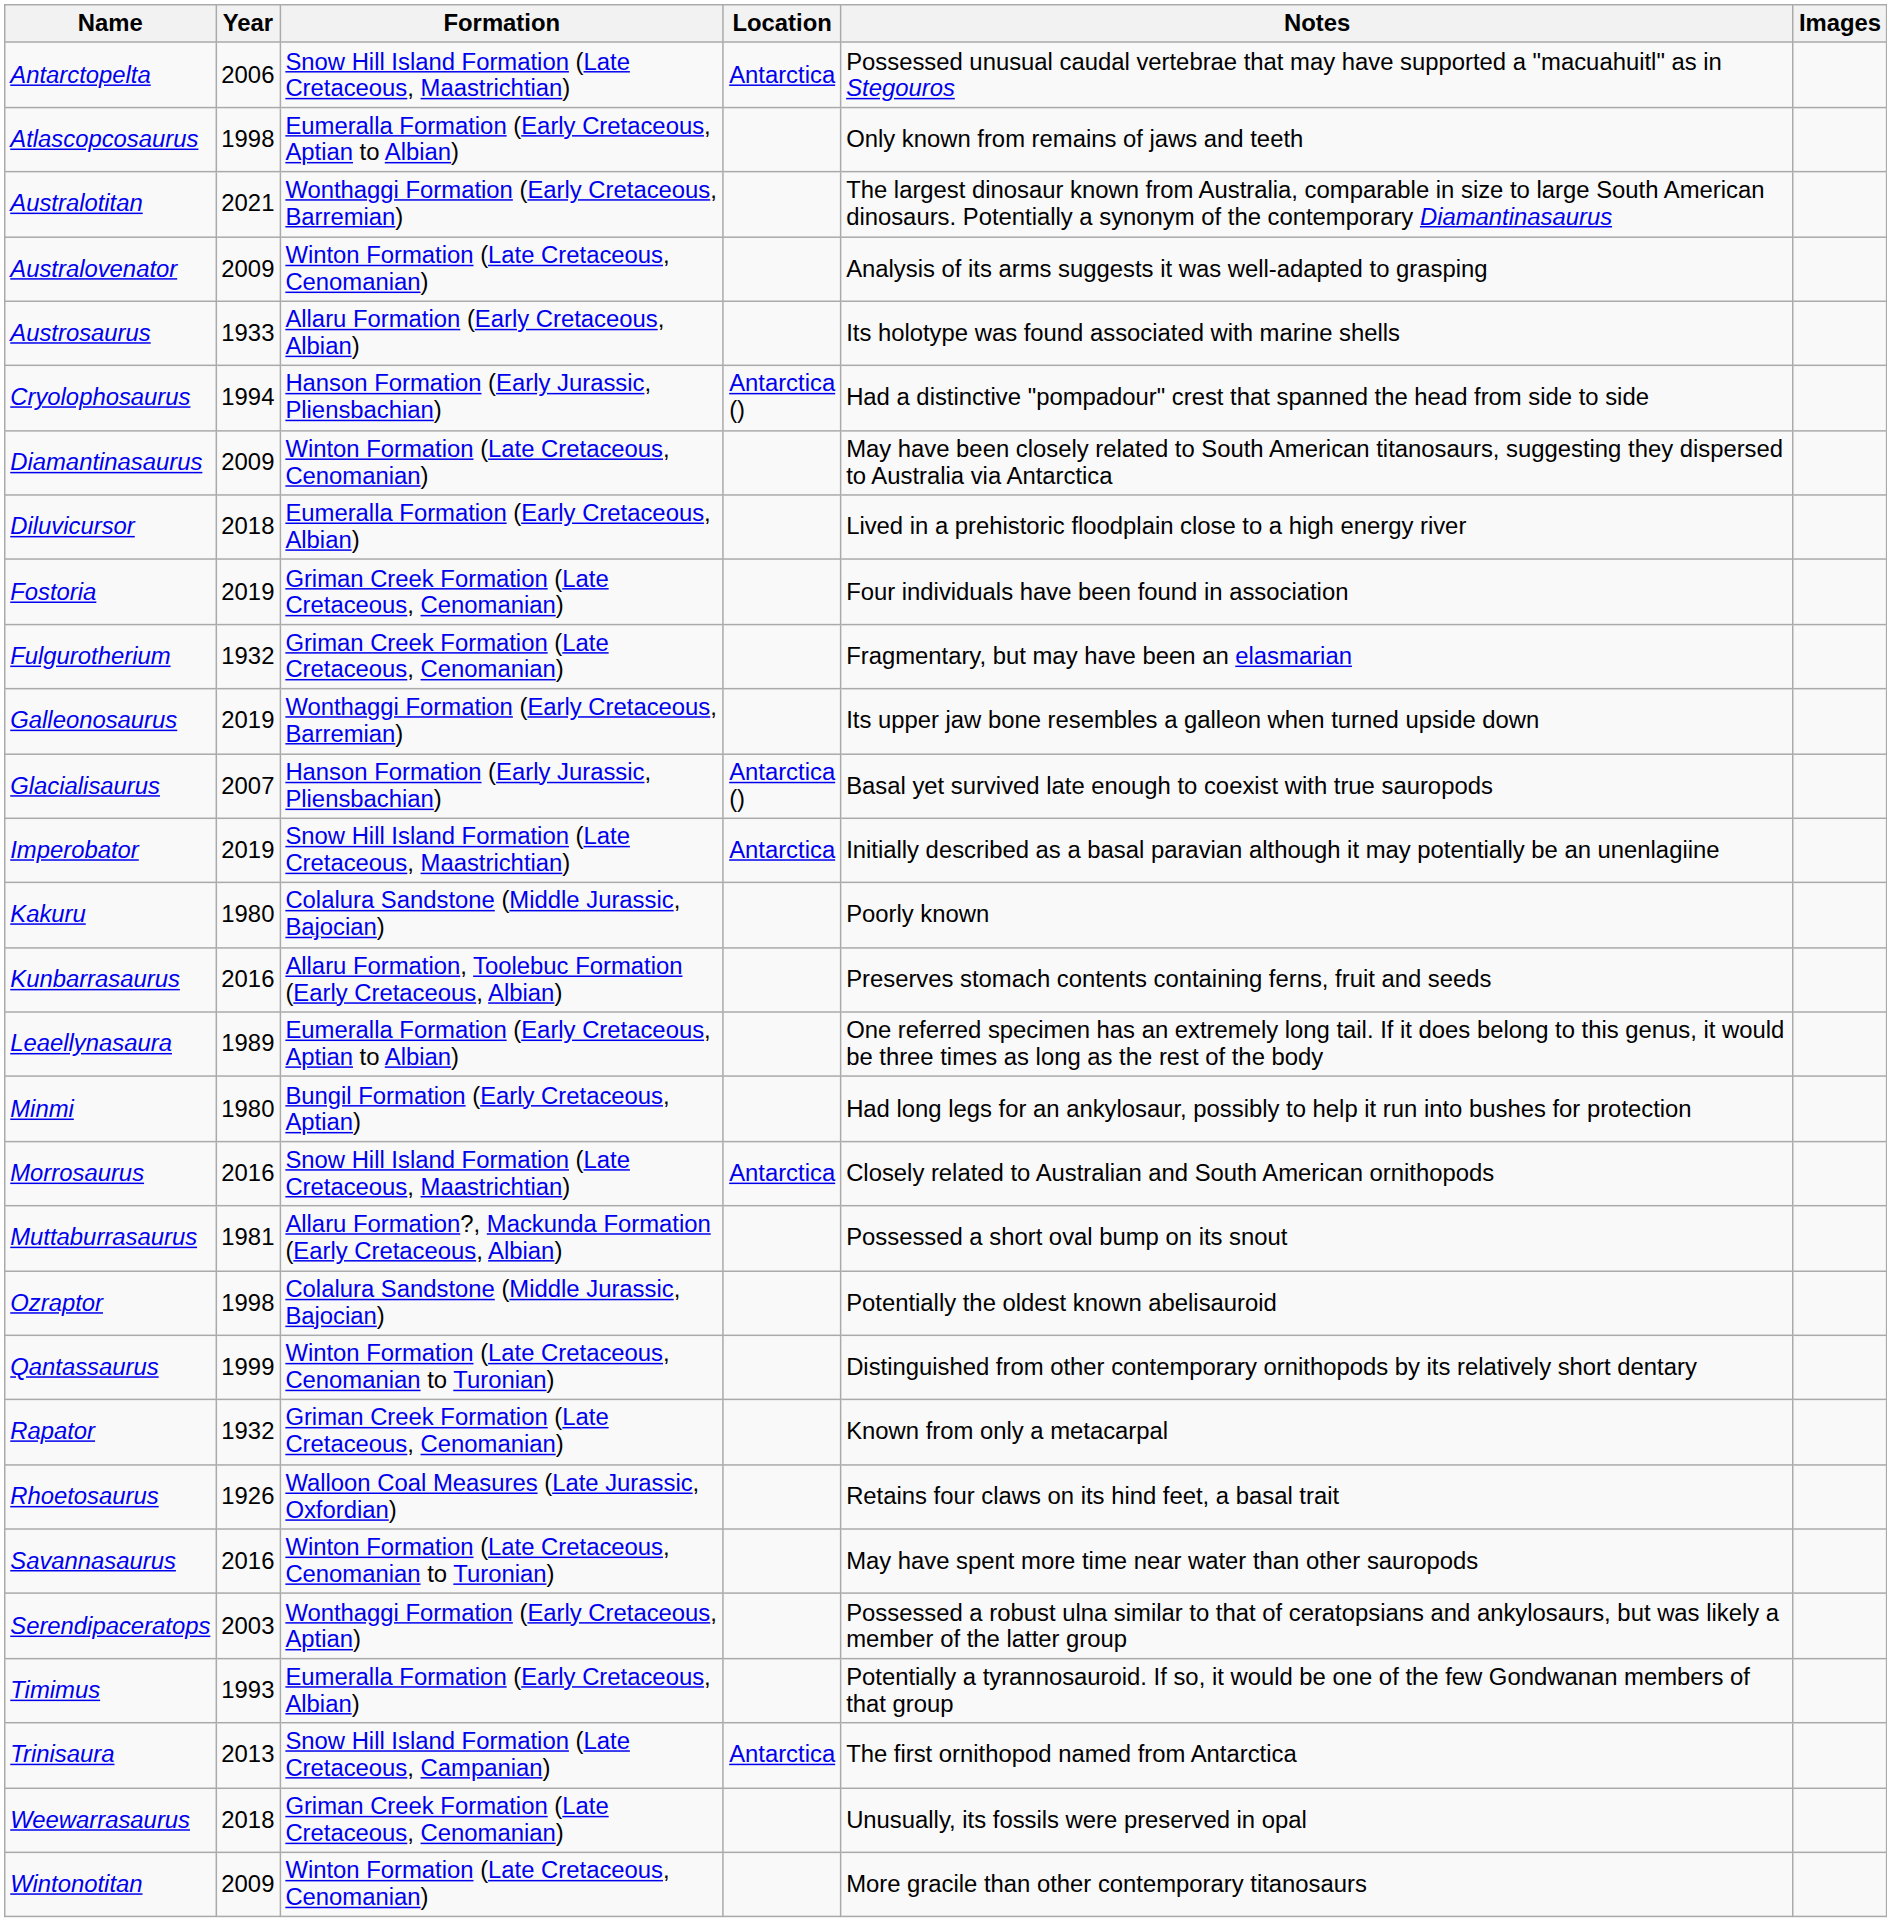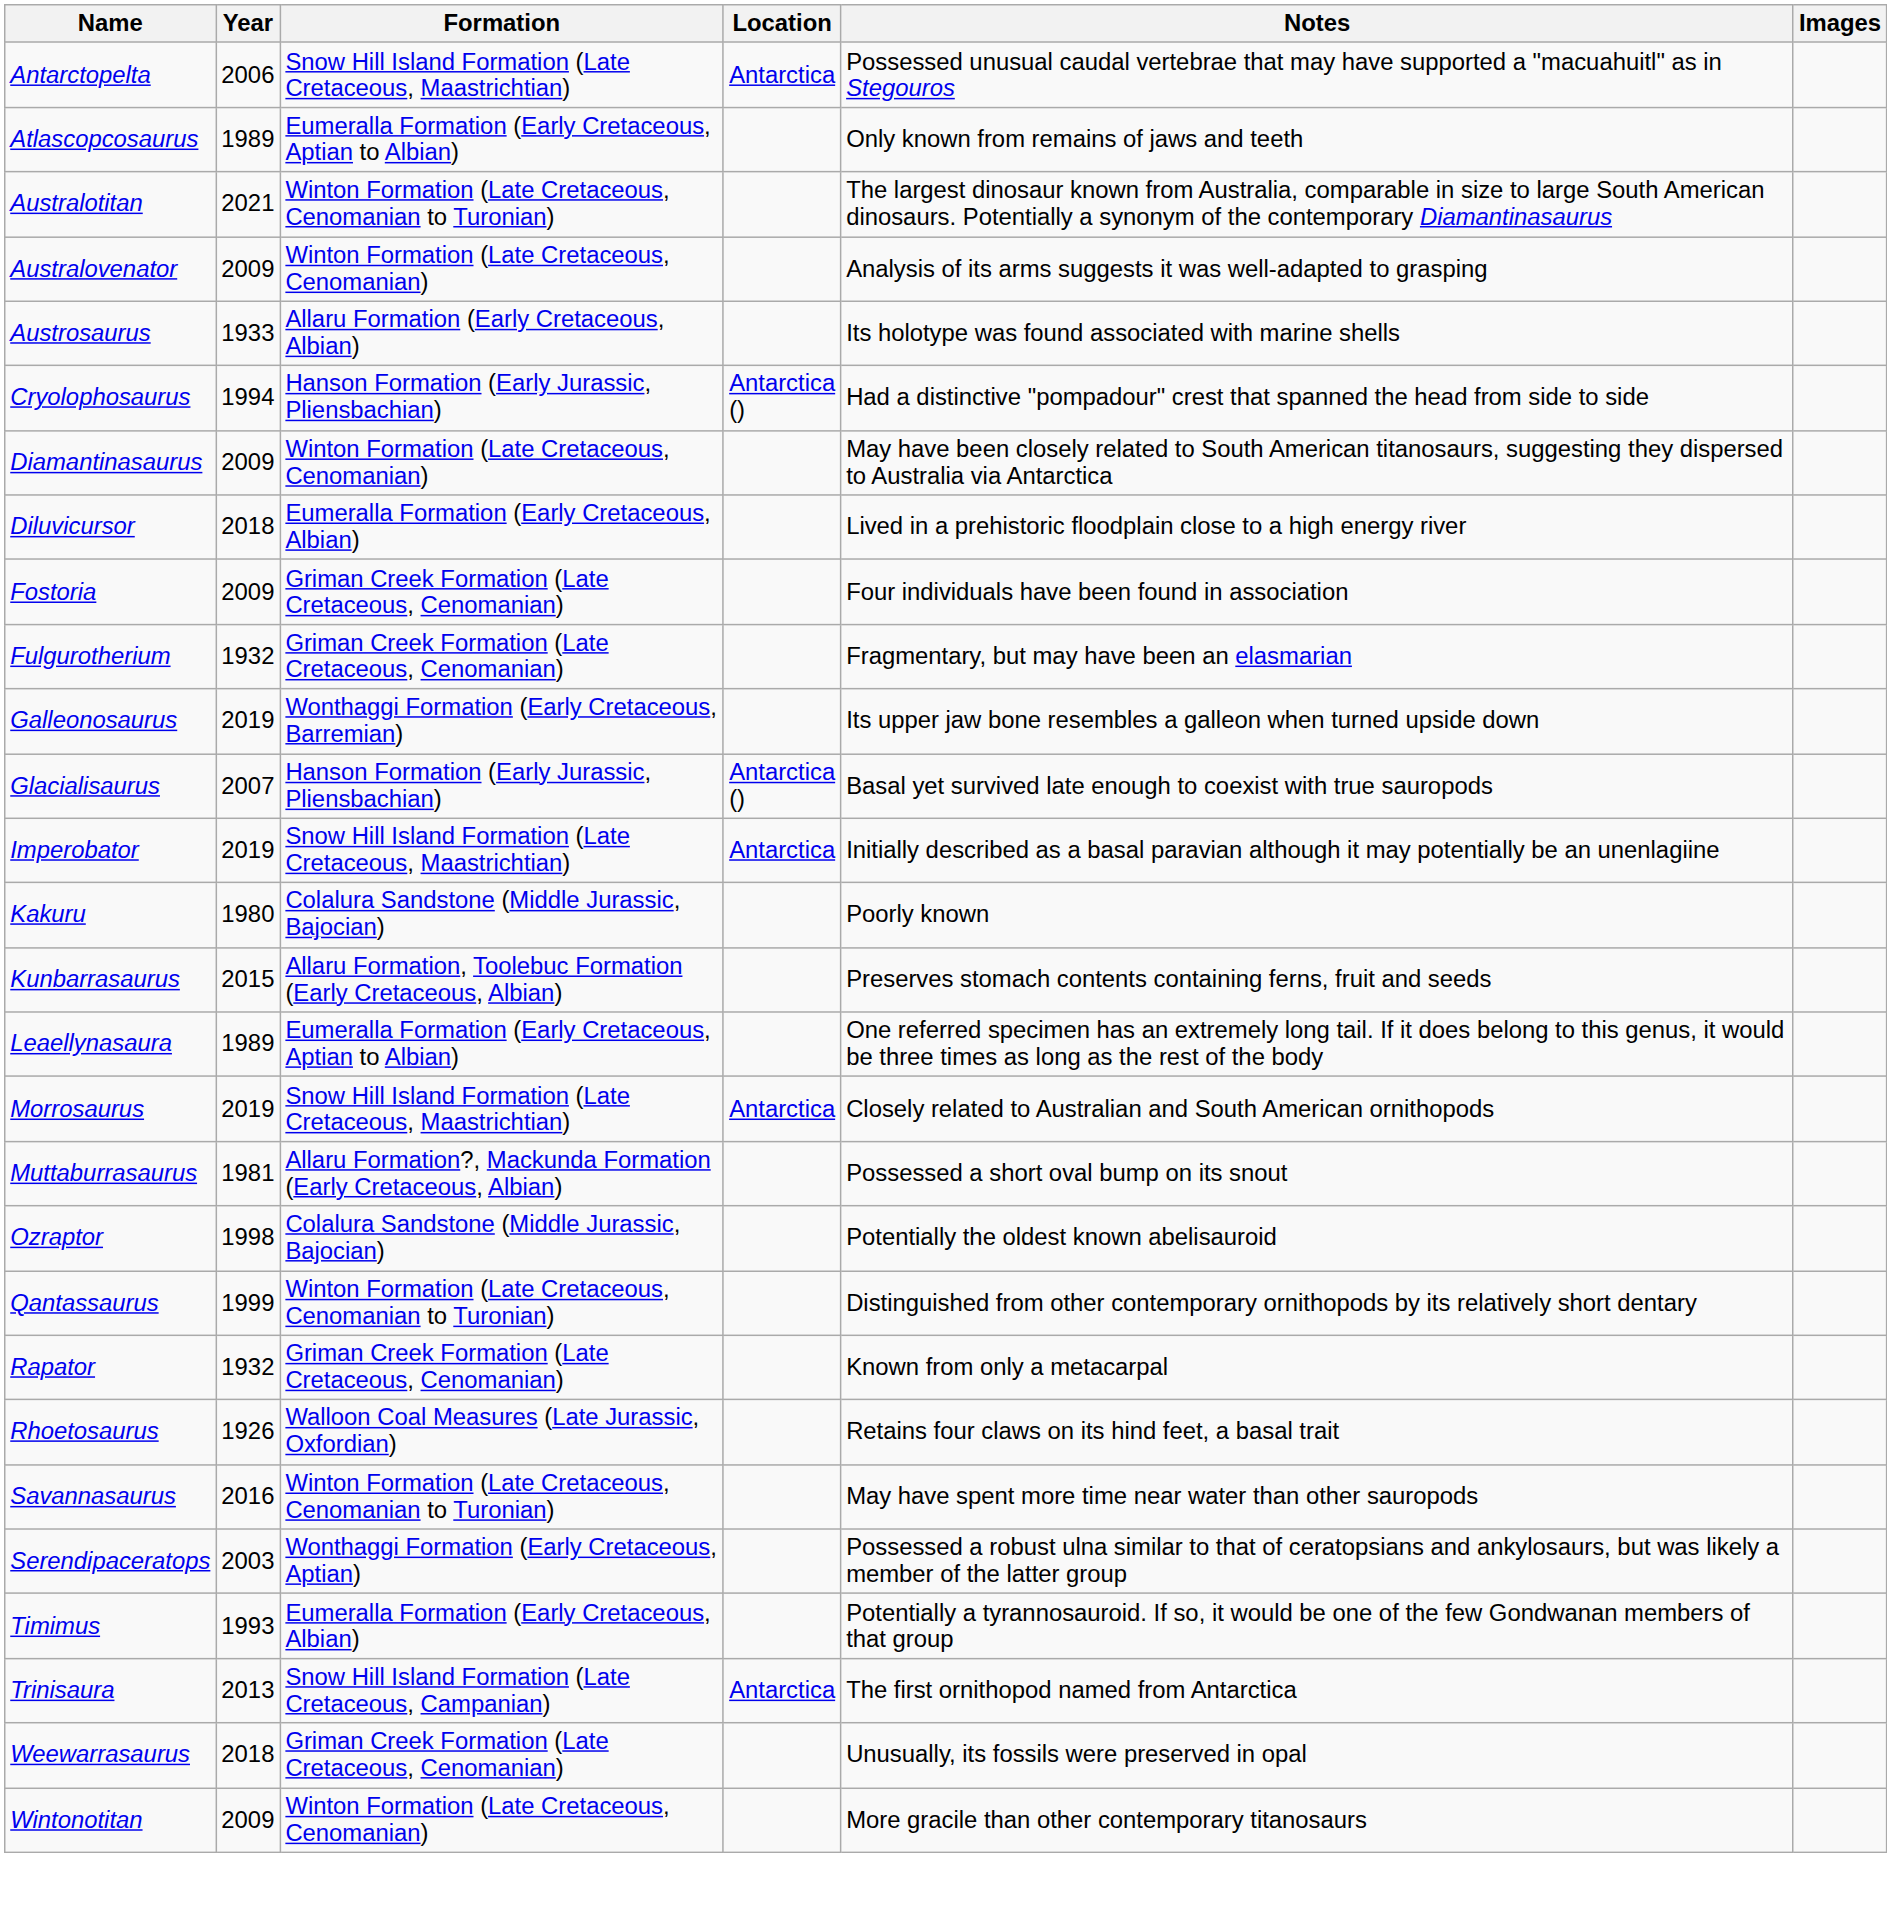 <table class="wikitable sortable" align="center" width="100%">
 <tr>
 <th>Name</th>
 <th>Year</th>
 <th>Formation</th>
 <th>Location</th>
 <th>Notes</th>
 <th>Images</th>
 </tr>
 <tr>
 <td><em><a href='#'>Antarctopelta</a></em></td>
 <td>2006</td>
 <td><a href='#'>Snow Hill Island Formation</a> (<a href='#'>Late Cretaceous</a>, <a href='#'>Maastrichtian</a>)</td>
 <td><a href='#'>Antarctica</a></td>
 <td>Possessed unusual caudal vertebrae that may have supported a "macuahuitl" as in <em><a href='#'>Stegouros</a></em></td>
 <td></td>
 </tr>
 <tr>
 <td><em><a href='#'>Atlascopcosaurus</a></em></td>
-<td>1998</td>
+<td>1989</td>
 <td><a href='#'>Eumeralla Formation</a> (<a href='#'>Early Cretaceous</a>, <a href='#'>Aptian</a> to <a href='#'>Albian</a>)</td>
 <td></td>
 <td>Only known from remains of jaws and teeth</td>
 <td></td>
 </tr>
 <tr>
 <td><em><a href='#'>Australotitan</a></em></td>
 <td>2021</td>
-<td><a href='#'>Wonthaggi Formation</a> (<a href='#'>Early Cretaceous</a>, <a href='#'>Barremian</a>)</td>
+<td><a href='#'>Winton Formation</a> (<a href='#'>Late Cretaceous</a>, <a href='#'>Cenomanian</a> to <a href='#'>Turonian</a>)</td>
 <td></td>
 <td>The largest dinosaur known from Australia, comparable in size to large South American dinosaurs. Potentially a synonym of the contemporary <em><a href='#'>Diamantinasaurus</a></em></td>
 <td></td>
 </tr>
 <tr>
 <td><em><a href='#'>Australovenator</a></em></td>
 <td>2009</td>
 <td><a href='#'>Winton Formation</a> (<a href='#'>Late Cretaceous</a>, <a href='#'>Cenomanian</a>)</td>
 <td></td>
 <td>Analysis of its arms suggests it was well-adapted to grasping</td>
 <td></td>
 </tr>
 <tr>
 <td><em><a href='#'>Austrosaurus</a></em></td>
 <td>1933</td>
 <td><a href='#'>Allaru Formation</a> (<a href='#'>Early Cretaceous</a>, <a href='#'>Albian</a>)</td>
 <td></td>
 <td>Its holotype was found associated with marine shells</td>
 <td></td>
 </tr>
 <tr>
 <td><em><a href='#'>Cryolophosaurus</a></em></td>
 <td>1994</td>
 <td><a href='#'>Hanson Formation</a> (<a href='#'>Early Jurassic</a>, <a href='#'>Pliensbachian</a>)</td>
 <td><a href='#'>Antarctica</a><br>()</td>
 <td>Had a distinctive "pompadour" crest that spanned the head from side to side</td>
 <td></td>
 </tr>
 <tr>
 <td><em><a href='#'>Diamantinasaurus</a></em></td>
 <td>2009</td>
 <td><a href='#'>Winton Formation</a> (<a href='#'>Late Cretaceous</a>, <a href='#'>Cenomanian</a>)</td>
 <td></td>
 <td>May have been closely related to South American titanosaurs, suggesting they dispersed to Australia via Antarctica</td>
 <td></td>
 </tr>
 <tr>
 <td><em><a href='#'>Diluvicursor</a></em></td>
 <td>2018</td>
 <td><a href='#'>Eumeralla Formation</a> (<a href='#'>Early Cretaceous</a>, <a href='#'>Albian</a>)</td>
 <td></td>
 <td>Lived in a prehistoric floodplain close to a high energy river</td>
 <td></td>
 </tr>
 <tr>
 <td><em><a href='#'>Fostoria</a></em></td>
-<td>2019</td>
+<td>2009</td>
 <td><a href='#'>Griman Creek Formation</a> (<a href='#'>Late Cretaceous</a>, <a href='#'>Cenomanian</a>)</td>
 <td></td>
 <td>Four individuals have been found in association</td>
 <td></td>
 </tr>
 <tr>
 <td><em><a href='#'>Fulgurotherium</a></em></td>
 <td>1932</td>
 <td><a href='#'>Griman Creek Formation</a> (<a href='#'>Late Cretaceous</a>, <a href='#'>Cenomanian</a>)</td>
 <td></td>
 <td>Fragmentary, but may have been an <a href='#'>elasmarian</a></td>
 <td></td>
 </tr>
 <tr>
 <td><em><a href='#'>Galleonosaurus</a></em></td>
 <td>2019</td>
 <td><a href='#'>Wonthaggi Formation</a> (<a href='#'>Early Cretaceous</a>, <a href='#'>Barremian</a>)</td>
 <td></td>
 <td>Its upper jaw bone resembles a galleon when turned upside down</td>
 <td></td>
 </tr>
 <tr>
 <td><em><a href='#'>Glacialisaurus</a></em></td>
 <td>2007</td>
 <td><a href='#'>Hanson Formation</a> (<a href='#'>Early Jurassic</a>, <a href='#'>Pliensbachian</a>)</td>
 <td><a href='#'>Antarctica</a><br>()</td>
 <td>Basal yet survived late enough to coexist with true sauropods</td>
 <td></td>
 </tr>
 <tr>
 <td><em><a href='#'>Imperobator</a></em></td>
 <td>2019</td>
 <td><a href='#'>Snow Hill Island Formation</a> (<a href='#'>Late Cretaceous</a>, <a href='#'>Maastrichtian</a>)</td>
 <td><a href='#'>Antarctica</a></td>
 <td>Initially described as a basal paravian although it may potentially be an unenlagiine</td>
 <td></td>
 </tr>
 <tr>
 <td><em><a href='#'>Kakuru</a></em></td>
 <td>1980</td>
 <td><a href='#'>Colalura Sandstone</a> (<a href='#'>Middle Jurassic</a>, <a href='#'>Bajocian</a>)</td>
 <td></td>
 <td>Poorly known</td>
 <td></td>
 </tr>
 <tr>
 <td><em><a href='#'>Kunbarrasaurus</a></em></td>
-<td>2016</td>
+<td>2015</td>
 <td><a href='#'>Allaru Formation</a>, <a href='#'>Toolebuc Formation</a> (<a href='#'>Early Cretaceous</a>, <a href='#'>Albian</a>)</td>
 <td></td>
 <td>Preserves stomach contents containing ferns, fruit and seeds</td>
 <td></td>
 </tr>
 <tr>
 <td><em><a href='#'>Leaellynasaura</a></em></td>
 <td>1989</td>
 <td><a href='#'>Eumeralla Formation</a> (<a href='#'>Early Cretaceous</a>, <a href='#'>Aptian</a> to <a href='#'>Albian</a>)</td>
 <td></td>
 <td>One referred specimen has an extremely long tail. If it does belong to this genus, it would be three times as long as the rest of the body</td>
 <td></td>
 </tr>
 <tr>
-<td><em><a href='#'>Minmi</a></em></td>
-<td>1980</td>
-<td><a href='#'>Bungil Formation</a> (<a href='#'>Early Cretaceous</a>, <a href='#'>Aptian</a>)</td>
-<td></td>
-<td>Had long legs for an ankylosaur, possibly to help it run into bushes for protection</td>
-<td></td>
-</tr>
-<tr>
 <td><em><a href='#'>Morrosaurus</a></em></td>
-<td>2016</td>
+<td>2019</td>
 <td><a href='#'>Snow Hill Island Formation</a> (<a href='#'>Late Cretaceous</a>, <a href='#'>Maastrichtian</a>)</td>
 <td><a href='#'>Antarctica</a></td>
 <td>Closely related to Australian and South American ornithopods</td>
 <td></td>
 </tr>
 <tr>
 <td><em><a href='#'>Muttaburrasaurus</a></em></td>
 <td>1981</td>
 <td><a href='#'>Allaru Formation</a>?, <a href='#'>Mackunda Formation</a> (<a href='#'>Early Cretaceous</a>, <a href='#'>Albian</a>)</td>
 <td></td>
 <td>Possessed a short oval bump on its snout</td>
 <td></td>
 </tr>
 <tr>
 <td><em><a href='#'>Ozraptor</a></em></td>
 <td>1998</td>
 <td><a href='#'>Colalura Sandstone</a> (<a href='#'>Middle Jurassic</a>, <a href='#'>Bajocian</a>)</td>
 <td></td>
 <td>Potentially the oldest known abelisauroid</td>
 <td></td>
 </tr>
 <tr>
 <td><em><a href='#'>Qantassaurus</a></em></td>
 <td>1999</td>
 <td><a href='#'>Winton Formation</a> (<a href='#'>Late Cretaceous</a>, <a href='#'>Cenomanian</a> to <a href='#'>Turonian</a>)</td>
 <td></td>
 <td>Distinguished from other contemporary ornithopods by its relatively short dentary</td>
 <td></td>
 </tr>
 <tr>
 <td><em><a href='#'>Rapator</a></em></td>
 <td>1932</td>
 <td><a href='#'>Griman Creek Formation</a> (<a href='#'>Late Cretaceous</a>, <a href='#'>Cenomanian</a>)</td>
 <td></td>
 <td>Known from only a metacarpal</td>
 <td></td>
 </tr>
 <tr>
 <td><em><a href='#'>Rhoetosaurus</a></em></td>
 <td>1926</td>
 <td><a href='#'>Walloon Coal Measures</a> (<a href='#'>Late Jurassic</a>, <a href='#'>Oxfordian</a>)</td>
 <td></td>
 <td>Retains four claws on its hind feet, a basal trait</td>
 <td></td>
 </tr>
 <tr>
 <td><em><a href='#'>Savannasaurus</a></em></td>
 <td>2016</td>
 <td><a href='#'>Winton Formation</a> (<a href='#'>Late Cretaceous</a>, <a href='#'>Cenomanian</a> to <a href='#'>Turonian</a>)</td>
 <td></td>
 <td>May have spent more time near water than other sauropods</td>
 <td></td>
 </tr>
 <tr>
 <td><em><a href='#'>Serendipaceratops</a></em></td>
 <td>2003</td>
 <td><a href='#'>Wonthaggi Formation</a> (<a href='#'>Early Cretaceous</a>, <a href='#'>Aptian</a>)</td>
 <td></td>
 <td>Possessed a robust ulna similar to that of ceratopsians and ankylosaurs, but was likely a member of the latter group</td>
 <td></td>
 </tr>
 <tr>
 <td><em><a href='#'>Timimus</a></em></td>
 <td>1993</td>
 <td><a href='#'>Eumeralla Formation</a> (<a href='#'>Early Cretaceous</a>, <a href='#'>Albian</a>)</td>
 <td></td>
 <td>Potentially a tyrannosauroid. If so, it would be one of the few Gondwanan members of that group</td>
 <td></td>
 </tr>
 <tr>
 <td><em><a href='#'>Trinisaura</a></em></td>
 <td>2013</td>
 <td><a href='#'>Snow Hill Island Formation</a> (<a href='#'>Late Cretaceous</a>, <a href='#'>Campanian</a>)</td>
 <td><a href='#'>Antarctica</a></td>
 <td>The first ornithopod named from Antarctica</td>
 <td></td>
 </tr>
 <tr>
 <td><em><a href='#'>Weewarrasaurus</a></em></td>
 <td>2018</td>
 <td><a href='#'>Griman Creek Formation</a> (<a href='#'>Late Cretaceous</a>, <a href='#'>Cenomanian</a>)</td>
 <td></td>
 <td>Unusually, its fossils were preserved in opal</td>
 <td></td>
 </tr>
 <tr>
 <td><em><a href='#'>Wintonotitan</a></em></td>
 <td>2009</td>
 <td><a href='#'>Winton Formation</a> (<a href='#'>Late Cretaceous</a>, <a href='#'>Cenomanian</a>)</td>
 <td></td>
 <td>More gracile than other contemporary titanosaurs</td>
 <td></td>
 </tr>
 </table>
